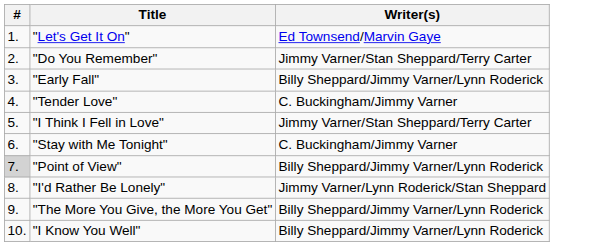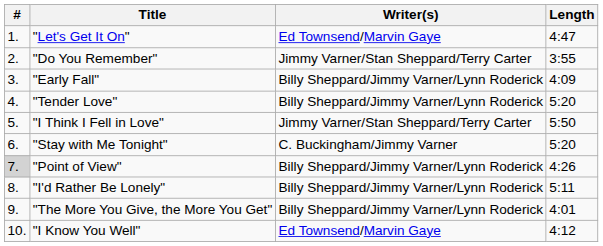 <table class="wikitable">
 <tr>
 <th>#</th>
 <th>Title</th>
 <th>Writer(s)</th>
+<th>Length</th>
 </tr>
 <tr>
 <td>1.</td>
 <td>"<a href='#'>Let's Get It On</a>"</td>
 <td><a href='#'>Ed Townsend</a>/<a href='#'>Marvin Gaye</a></td>
+<td>4:47</td>
 </tr>
 <tr>
 <td>2.</td>
 <td>"Do You Remember"</td>
 <td>Jimmy Varner/Stan Sheppard/Terry Carter</td>
+<td>3:55</td>
 </tr>
 <tr>
 <td>3.</td>
 <td>"Early Fall"</td>
 <td>Billy Sheppard/Jimmy Varner/Lynn Roderick</td>
+<td>4:09</td>
 </tr>
 <tr>
 <td>4.</td>
 <td>"Tender Love"</td>
-<td>C. Buckingham/Jimmy Varner</td>
+<td>Billy Sheppard/Jimmy Varner/Lynn Roderick</td>
+<td>5:20</td>
 </tr>
 <tr>
 <td>5.</td>
 <td>"I Think I Fell in Love"</td>
 <td>Jimmy Varner/Stan Sheppard/Terry Carter</td>
+<td>5:50</td>
 </tr>
 <tr>
 <td>6.</td>
 <td>"Stay with Me Tonight"</td>
 <td>C. Buckingham/Jimmy Varner</td>
+<td>5:20</td>
 </tr>
 <tr>
 <td style="background: lightgrey;">7.</td>
 <td>"Point of View"</td>
 <td>Billy Sheppard/Jimmy Varner/Lynn Roderick</td>
+<td>4:26</td>
 </tr>
 <tr>
 <td>8.</td>
 <td>"I'd Rather Be Lonely"</td>
-<td>Jimmy Varner/Lynn Roderick/Stan Sheppard</td>
+<td>Billy Sheppard/Jimmy Varner/Lynn Roderick</td>
+<td>5:11</td>
 </tr>
 <tr>
 <td>9.</td>
 <td>"The More You Give, the More You Get"</td>
 <td>Billy Sheppard/Jimmy Varner/Lynn Roderick</td>
+<td>4:01</td>
 </tr>
 <tr>
 <td>10.</td>
 <td>"I Know You Well"</td>
-<td>Billy Sheppard/Jimmy Varner/Lynn Roderick</td>
+<td><a href='#'>Ed Townsend</a>/<a href='#'>Marvin Gaye</a></td>
+<td>4:12</td>
 </tr>
 </table>
